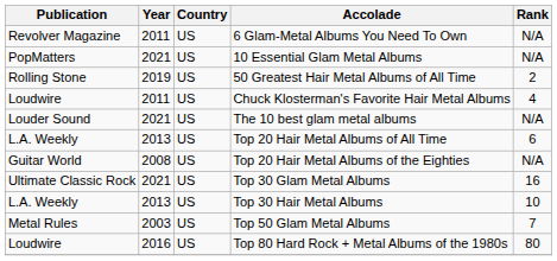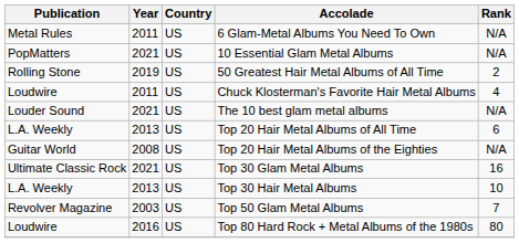 <table class="wikitable">
 <tr>
 <th>Publication</th>
 <th>Year</th>
 <th>Country</th>
 <th>Accolade</th>
 <th>Rank</th>
 </tr>
 <tr>
-<td>Revolver Magazine</td>
+<td>Metal Rules</td>
 <td>2011</td>
 <td>US</td>
 <td>6 Glam-Metal Albums You Need To Own</td>
 <td align="center">N/A</td>
 </tr>
 <tr>
 <td>PopMatters</td>
 <td>2021</td>
 <td>US</td>
 <td>10 Essential Glam Metal Albums</td>
 <td align="center">N/A</td>
 </tr>
 <tr>
 <td>Rolling Stone</td>
 <td>2019</td>
 <td>US</td>
 <td>50 Greatest Hair Metal Albums of All Time</td>
 <td align="center">2</td>
 </tr>
 <tr>
 <td>Loudwire</td>
 <td>2011</td>
 <td>US</td>
 <td>Chuck Klosterman's Favorite Hair Metal Albums</td>
 <td align="center">4</td>
 </tr>
 <tr>
 <td>Louder Sound</td>
 <td>2021</td>
 <td>US</td>
 <td>The 10 best glam metal albums</td>
 <td align="center">N/A</td>
 </tr>
 <tr>
 <td>L.A. Weekly</td>
 <td>2013</td>
 <td>US</td>
 <td>Top 20 Hair Metal Albums of All Time</td>
 <td align="center">6</td>
 </tr>
 <tr>
 <td>Guitar World</td>
 <td>2008</td>
 <td>US</td>
 <td>Top 20 Hair Metal Albums of the Eighties</td>
 <td align="center">N/A</td>
 </tr>
 <tr>
 <td>Ultimate Classic Rock</td>
 <td>2021</td>
 <td>US</td>
 <td>Top 30 Glam Metal Albums</td>
 <td align="center">16</td>
 </tr>
 <tr>
 <td>L.A. Weekly</td>
 <td>2013</td>
 <td>US</td>
 <td>Top 30 Hair Metal Albums</td>
 <td align="center">10</td>
 </tr>
 <tr>
-<td>Metal Rules</td>
+<td>Revolver Magazine</td>
 <td>2003</td>
 <td>US</td>
 <td>Top 50 Glam Metal Albums</td>
 <td align="center">7</td>
 </tr>
 <tr>
 <td>Loudwire</td>
 <td>2016</td>
 <td>US</td>
 <td>Top 80 Hard Rock + Metal Albums of the 1980s</td>
 <td align="center">80</td>
 </tr>
 <tr>
 </tr>
 </table>
